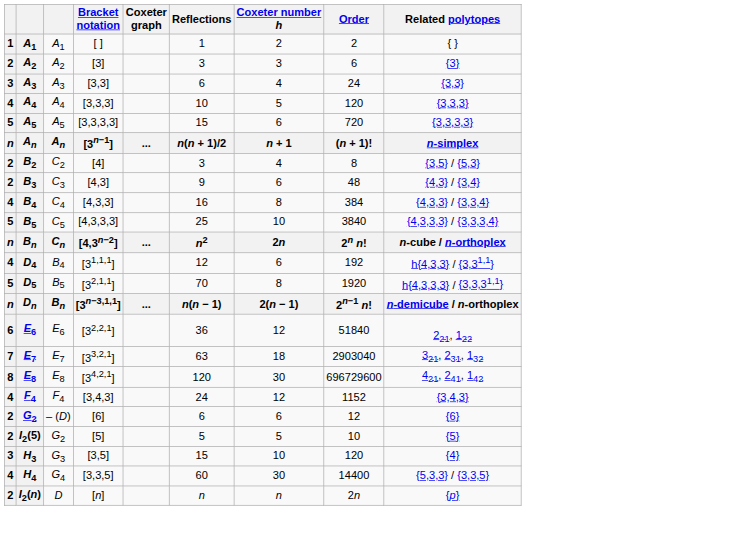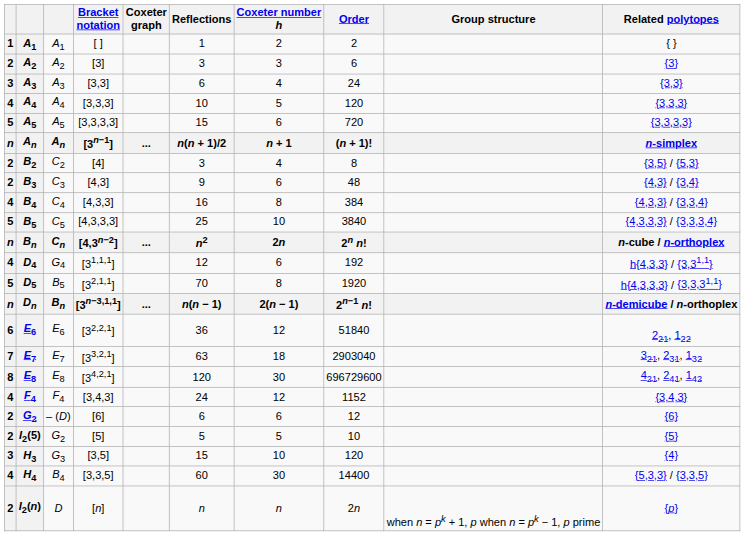 <table class="wikitable sortable sort-under">
 <tr>
 <th></th>
 <th></th>
 <th></th>
 <th><a href='#'>Bracket<br>notation</a></th>
 <th>Coxeter<br>graph</th>
 <th data-sort-type="number">Reflections<br></th>
 <th data-sort-type="number"><a href='#'>Coxeter number</a><br><em>h</em></th>
 <th data-sort-type="number"><a href='#'>Order</a></th>
+<th>Group structure</th>
 <th>Related <a href='#'>polytopes</a></th>
 </tr>
 <tr align=center>
 <th>1</th>
 <th><em>A</em><sub>1</sub></th>
 <td><em>A</em><sub>1</sub></td>
 <td>[ ]</td>
 <td></td>
 <td>1</td>
 <td>2</td>
 <td>2</td>
+<td></td>
 <td>{ }</td>
 </tr>
 <tr align=center>
 <th>2</th>
 <th><em>A</em><sub>2</sub></th>
 <td><em>A</em><sub>2</sub></td>
 <td>[3]</td>
 <td></td>
 <td>3</td>
 <td>3</td>
 <td>6</td>
+<td></td>
 <td><a href='#'>{3}</a></td>
 </tr>
 <tr align=center>
 <th>3</th>
 <th><em>A</em><sub>3</sub></th>
 <td><em>A</em><sub>3</sub></td>
 <td>[3,3]</td>
 <td></td>
 <td>6</td>
 <td>4</td>
 <td>24</td>
+<td></td>
 <td><a href='#'>{3,3}</a></td>
 </tr>
 <tr align=center>
 <th>4</th>
 <th><em>A</em><sub>4</sub></th>
 <td><em>A</em><sub>4</sub></td>
 <td>[3,3,3]</td>
 <td></td>
 <td>10</td>
 <td>5</td>
 <td>120</td>
+<td></td>
 <td><a href='#'>{3,3,3}</a></td>
 </tr>
 <tr align=center>
 <th>5</th>
 <th><em>A</em><sub>5</sub></th>
 <td><em>A</em><sub>5</sub></td>
 <td>[3,3,3,3]</td>
 <td></td>
 <td>15</td>
 <td>6</td>
 <td>720</td>
+<td></td>
 <td><a href='#'>{3,3,3,3}</a></td>
 </tr>
 <tr align=center>
 <th><em>n</em></th>
 <th><em>A</em><sub><em>n</em></sub></th>
 <th><em>A</em><sub><em>n</em></sub></th>
 <th>[3<sup><em>n</em>−1</sup>]</th>
 <th>...</th>
 <th><em>n</em>(<em>n</em> + 1)/2</th>
 <th><em>n</em> + 1</th>
 <th>(<em>n</em> + 1)!</th>
+<th></th>
 <th><a href='#'><em>n</em>-simplex</a></th>
 </tr>
 <tr align=center>
 <th>2</th>
 <th><em>B</em><sub>2</sub></th>
 <td><em>C</em><sub>2</sub></td>
 <td>[4]</td>
 <td></td>
 <td>3</td>
 <td>4</td>
 <td>8</td>
+<td></td>
 <td><a href='#'>{3,5}</a> / <a href='#'>{5,3}</a></td>
 </tr>
 <tr align=center>
 <th>2</th>
 <th><em>B</em><sub>3</sub></th>
 <td><em>C</em><sub>3</sub></td>
 <td>[4,3]</td>
 <td></td>
 <td>9</td>
 <td>6</td>
 <td>48</td>
+<td></td>
 <td><a href='#'>{4,3}</a> / <a href='#'>{3,4}</a></td>
 </tr>
 <tr align=center>
 <th>4</th>
 <th><em>B</em><sub>4</sub></th>
 <td><em>C</em><sub>4</sub></td>
 <td>[4,3,3]</td>
 <td></td>
 <td>16</td>
 <td>8</td>
 <td>384</td>
+<td></td>
 <td><a href='#'>{4,3,3}</a> / <a href='#'>{3,3,4}</a></td>
 </tr>
 <tr align=center>
 <th>5</th>
 <th><em>B</em><sub>5</sub></th>
 <td><em>C</em><sub>5</sub></td>
 <td>[4,3,3,3]</td>
 <td></td>
 <td>25</td>
 <td>10</td>
 <td>3840</td>
+<td></td>
 <td><a href='#'>{4,3,3,3}</a> / <a href='#'>{3,3,3,4}</a></td>
 </tr>
 <tr align=center>
 <th><em>n</em></th>
 <th><em>B</em><sub><em>n</em></sub></th>
 <th><em>C</em><sub><em>n</em></sub></th>
 <th>[4,3<sup><em>n</em>−2</sup>]</th>
 <th>...</th>
 <th><em>n</em><sup>2</sup></th>
 <th>2<em>n</em></th>
 <th>2<sup><em>n</em></sup> <em>n</em>!</th>
+<th></th>
 <th><em>n</em>-cube / <a href='#'><em>n</em>-orthoplex</a></th>
 </tr>
 <tr align=center>
 <th>4</th>
 <th><em>D</em><sub>4</sub></th>
-<td><em>B</em><sub>4</sub></td>
+<td><em>G</em><sub>4</sub></td>
 <td>[3<sup>1,1,1</sup>]</td>
 <td></td>
 <td>12</td>
 <td>6</td>
 <td>192</td>
+<td></td>
 <td><a href='#'>h{4,3,3}</a> / <a href='#'>{3,3<sup>1,1</sup>}</a></td>
 </tr>
 <tr align=center>
 <th>5</th>
 <th><em>D</em><sub>5</sub></th>
 <td><em>B</em><sub>5</sub></td>
 <td>[3<sup>2,1,1</sup>]</td>
 <td></td>
 <td>70</td>
 <td>8</td>
 <td>1920</td>
+<td></td>
 <td><a href='#'>h{4,3,3,3}</a> / <a href='#'>{3,3,3<sup>1,1</sup>}</a></td>
 </tr>
 <tr align=center>
 <th><em>n</em></th>
 <th><em>D</em><sub><em>n</em></sub></th>
 <th><em>B</em><sub><em>n</em></sub></th>
 <th>[3<sup><em>n</em>−3,1,1</sup>]</th>
 <th>...</th>
 <th><em>n</em>(<em>n</em> − 1)</th>
 <th>2(<em>n</em> − 1)</th>
 <th>2<sup><em>n</em>−1</sup> <em>n</em>!</th>
+<th></th>
 <th><a href='#'><em>n</em>-demicube</a> / <em>n</em>-orthoplex</th>
 </tr>
 <tr align=center>
 <th>6</th>
 <th><a href='#'><em>E</em><sub>6</sub></a></th>
 <td><em>E</em><sub>6</sub></td>
 <td>[3<sup>2,2,1</sup>]</td>
 <td></td>
 <td>36</td>
 <td>12</td>
 <td>51840</td>
+<td><br></td>
 <td><br><a href='#'>2<sub>21</sub></a>, <a href='#'>1<sub>22</sub></a></td>
 </tr>
 <tr align=center>
 <th>7</th>
 <th><a href='#'><em>E</em><sub>7</sub></a></th>
 <td><em>E</em><sub>7</sub></td>
 <td>[3<sup>3,2,1</sup>]</td>
 <td></td>
 <td>63</td>
 <td>18</td>
 <td>2903040</td>
+<td></td>
 <td><a href='#'>3<sub>21</sub></a>, <a href='#'>2<sub>31</sub></a>, <a href='#'>1<sub>32</sub></a></td>
 </tr>
 <tr align=center>
 <th>8</th>
 <th><a href='#'><em>E</em><sub>8</sub></a></th>
 <td><em>E</em><sub>8</sub></td>
 <td>[3<sup>4,2,1</sup>]</td>
 <td></td>
 <td>120</td>
 <td>30</td>
 <td>696729600</td>
+<td></td>
 <td><a href='#'>4<sub>21</sub></a>, <a href='#'>2<sub>41</sub></a>, <a href='#'>1<sub>42</sub></a></td>
 </tr>
 <tr align=center>
 <th>4</th>
 <th><a href='#'><em>F</em><sub>4</sub></a></th>
 <td><em>F</em><sub>4</sub></td>
 <td>[3,4,3]</td>
 <td></td>
 <td>24</td>
 <td>12</td>
 <td>1152</td>
+<td></td>
 <td><a href='#'>{3,4,3}</a></td>
 </tr>
 <tr align=center>
 <th>2</th>
 <th><a href='#'><em>G</em><sub>2</sub></a></th>
 <td>– (<em>D</em>)</td>
 <td>[6]</td>
 <td></td>
 <td>6</td>
 <td>6</td>
 <td>12</td>
+<td></td>
 <td><a href='#'>{6}</a></td>
 </tr>
 <tr align=center>
 <th>2</th>
 <th><em>I</em><sub>2</sub>(5)</th>
 <td><em>G</em><sub>2</sub></td>
 <td>[5]</td>
 <td></td>
 <td>5</td>
 <td>5</td>
 <td>10</td>
+<td></td>
 <td><a href='#'>{5}</a></td>
 </tr>
 <tr align=center>
 <th>3</th>
 <th><em>H</em><sub>3</sub></th>
 <td><em>G</em><sub>3</sub></td>
 <td>[3,5]</td>
 <td></td>
 <td>15</td>
 <td>10</td>
 <td>120</td>
+<td></td>
 <td><a href='#'>{4}</a></td>
 </tr>
 <tr align=center>
 <th>4</th>
 <th><em>H</em><sub>4</sub></th>
-<td><em>G</em><sub>4</sub></td>
+<td><em>B</em><sub>4</sub></td>
 <td>[3,3,5]</td>
 <td></td>
 <td>60</td>
 <td>30</td>
 <td>14400</td>
+<td></td>
 <td><a href='#'>{5,3,3}</a> / <a href='#'>{3,3,5}</a></td>
 </tr>
 <tr align=center>
 <th>2</th>
 <th><em>I</em><sub>2</sub>(<em>n</em>)</th>
 <td><em>D</em></td>
 <td>[<em>n</em>]</td>
 <td></td>
 <td><em>n</em></td>
 <td><em>n</em></td>
 <td>2<em>n</em></td>
+<td><br><br> when <em>n</em> = <em>p</em><sup><em>k</em></sup> + 1, <em>p</em> when <em>n</em> = <em>p</em><sup><em>k</em></sup> − 1, <em>p</em> prime</td>
 <td><a href='#'>{<em>p</em>}</a></td>
 </tr>
 </table>
